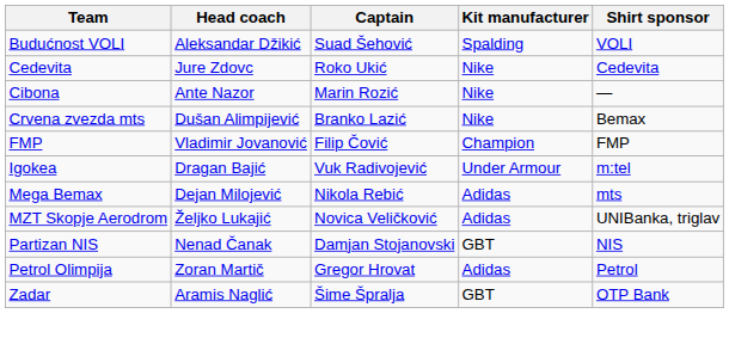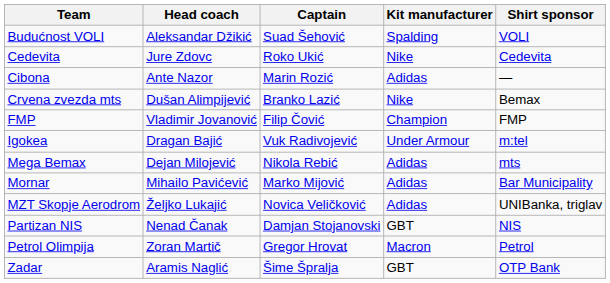 <table class="wikitable sortable">
 <tr>
 <th>Team</th>
 <th>Head coach</th>
 <th>Captain</th>
 <th>Kit manufacturer</th>
 <th>Shirt sponsor</th>
 </tr>
 <tr>
 <td><a href='#'>Budućnost VOLI</a></td>
 <td> <a href='#'>Aleksandar Džikić</a></td>
 <td> <a href='#'>Suad Šehović</a></td>
 <td><a href='#'>Spalding</a></td>
 <td><a href='#'>VOLI</a></td>
 </tr>
 <tr>
 <td><a href='#'>Cedevita</a></td>
 <td> <a href='#'>Jure Zdovc</a></td>
 <td> <a href='#'>Roko Ukić</a></td>
 <td><a href='#'>Nike</a></td>
 <td><a href='#'>Cedevita</a></td>
 </tr>
 <tr>
 <td><a href='#'>Cibona</a></td>
 <td> <a href='#'>Ante Nazor</a></td>
 <td> <a href='#'>Marin Rozić</a></td>
-<td><a href='#'>Nike</a></td>
+<td><a href='#'>Adidas</a></td>
 <td>—</td>
 </tr>
 <tr>
 <td><a href='#'>Crvena zvezda mts</a></td>
 <td> <a href='#'>Dušan Alimpijević</a></td>
 <td> <a href='#'>Branko Lazić</a></td>
 <td><a href='#'>Nike</a></td>
 <td>Bemax</td>
 </tr>
 <tr>
 <td><a href='#'>FMP</a></td>
 <td> <a href='#'>Vladimir Jovanović</a></td>
 <td> <a href='#'>Filip Čović</a></td>
 <td><a href='#'>Champion</a></td>
 <td>FMP</td>
 </tr>
 <tr>
 <td><a href='#'>Igokea</a></td>
 <td> <a href='#'>Dragan Bajić</a></td>
 <td> <a href='#'>Vuk Radivojević</a></td>
 <td><a href='#'>Under Armour</a></td>
 <td><a href='#'>m:tel</a></td>
 </tr>
 <tr>
 <td><a href='#'>Mega Bemax</a></td>
 <td> <a href='#'>Dejan Milojević</a></td>
 <td> <a href='#'>Nikola Rebić</a></td>
 <td><a href='#'>Adidas</a></td>
 <td><a href='#'>mts</a></td>
 </tr>
 <tr>
+<td><a href='#'>Mornar</a></td>
+<td> <a href='#'>Mihailo Pavićević</a></td>
+<td> <a href='#'>Marko Mijović</a></td>
+<td><a href='#'>Adidas</a></td>
+<td><a href='#'>Bar Municipality</a></td>
+</tr>
+<tr>
 <td><a href='#'>MZT Skopje Aerodrom</a></td>
 <td> <a href='#'>Željko Lukajić</a></td>
 <td> <a href='#'>Novica Veličković</a></td>
 <td><a href='#'>Adidas</a></td>
 <td>UNIBanka, triglav</td>
 </tr>
 <tr>
 <td><a href='#'>Partizan NIS</a></td>
 <td> <a href='#'>Nenad Čanak</a></td>
 <td> <a href='#'>Damjan Stojanovski</a></td>
 <td>GBT</td>
 <td><a href='#'>NIS</a></td>
 </tr>
 <tr>
 <td><a href='#'>Petrol Olimpija</a></td>
 <td> <a href='#'>Zoran Martič</a></td>
 <td> <a href='#'>Gregor Hrovat</a></td>
-<td><a href='#'>Adidas</a></td>
+<td><a href='#'>Macron</a></td>
 <td><a href='#'>Petrol</a></td>
 </tr>
 <tr>
 <td><a href='#'>Zadar</a></td>
 <td> <a href='#'>Aramis Naglić</a></td>
 <td> <a href='#'>Šime Špralja</a></td>
 <td>GBT</td>
 <td><a href='#'>OTP Bank</a></td>
 </tr>
 </table>
